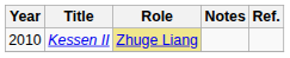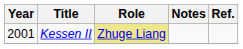 <table class="wikitable">
 <tr>
 <th>Year</th>
 <th>Title</th>
 <th>Role</th>
 <th>Notes</th>
 <th>Ref.</th>
 </tr>
 <tr>
-<td>2010</td>
+<td>2001</td>
 <td><em><a href='#'>Kessen II</a></em></td>
 <td style="background: khaki;"><a href='#'>Zhuge Liang</a></td>
 <td></td>
 <td></td>
 </tr>
 <tr>
 </tr>
 </table>
